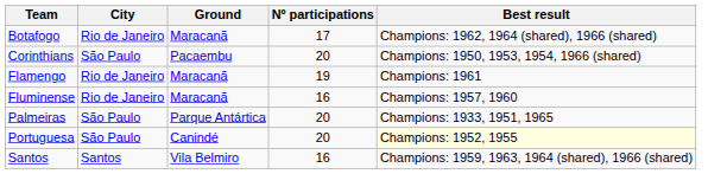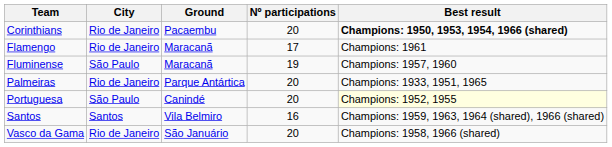 <table class="wikitable sortable">
 <tr>
 <th>Team</th>
 <th>City</th>
 <th>Ground</th>
 <th>Nº participations</th>
 <th>Best result</th>
 </tr>
 <tr>
-<td><a href='#'>Botafogo</a></td>
+<td><a href='#'>Corinthians</a></td>
 <td> <a href='#'>Rio de Janeiro</a></td>
-<td><a href='#'>Maracanã</a></td>
-<td align=center>17</td>
-<td>Champions: 1962, 1964 (shared), 1966 (shared)</td>
-</tr>
-<tr>
-<td><a href='#'>Corinthians</a></td>
-<td> <a href='#'>São Paulo</a></td>
 <td><a href='#'>Pacaembu</a></td>
 <td align=center>20</td>
-<td>Champions: 1950, 1953, 1954, 1966 (shared)</td>
+<td><strong>Champions: 1950, 1953, 1954, 1966 (shared)</strong></td>
 </tr>
 <tr>
 <td><a href='#'>Flamengo</a></td>
 <td> <a href='#'>Rio de Janeiro</a></td>
 <td><a href='#'>Maracanã</a></td>
-<td align=center>19</td>
+<td align=center>17</td>
 <td>Champions: 1961</td>
 </tr>
 <tr>
 <td><a href='#'>Fluminense</a></td>
-<td> <a href='#'>Rio de Janeiro</a></td>
+<td> <a href='#'>São Paulo</a></td>
 <td><a href='#'>Maracanã</a></td>
-<td align=center>16</td>
+<td align=center>19</td>
 <td>Champions: 1957, 1960</td>
 </tr>
 <tr>
 <td><a href='#'>Palmeiras</a></td>
-<td> <a href='#'>São Paulo</a></td>
+<td> <a href='#'>Rio de Janeiro</a></td>
 <td><a href='#'>Parque Antártica</a></td>
 <td align=center>20</td>
 <td>Champions: 1933, 1951, 1965</td>
 </tr>
 <tr>
 <td><a href='#'>Portuguesa</a></td>
 <td> <a href='#'>São Paulo</a></td>
 <td><a href='#'>Canindé</a></td>
 <td align=center>20</td>
 <td style="background: lightyellow;">Champions: 1952, 1955</td>
 </tr>
 <tr>
 <td><a href='#'>Santos</a></td>
 <td> <a href='#'>Santos</a></td>
 <td><a href='#'>Vila Belmiro</a></td>
 <td align=center>16</td>
 <td>Champions: 1959, 1963, 1964 (shared), 1966 (shared)</td>
 </tr>
+<tr>
+<td><a href='#'>Vasco da Gama</a></td>
+<td> <a href='#'>Rio de Janeiro</a></td>
+<td><a href='#'>São Januário</a></td>
+<td align=center>20</td>
+<td>Champions: 1958, 1966 (shared)</td>
+</tr>
 </table>
